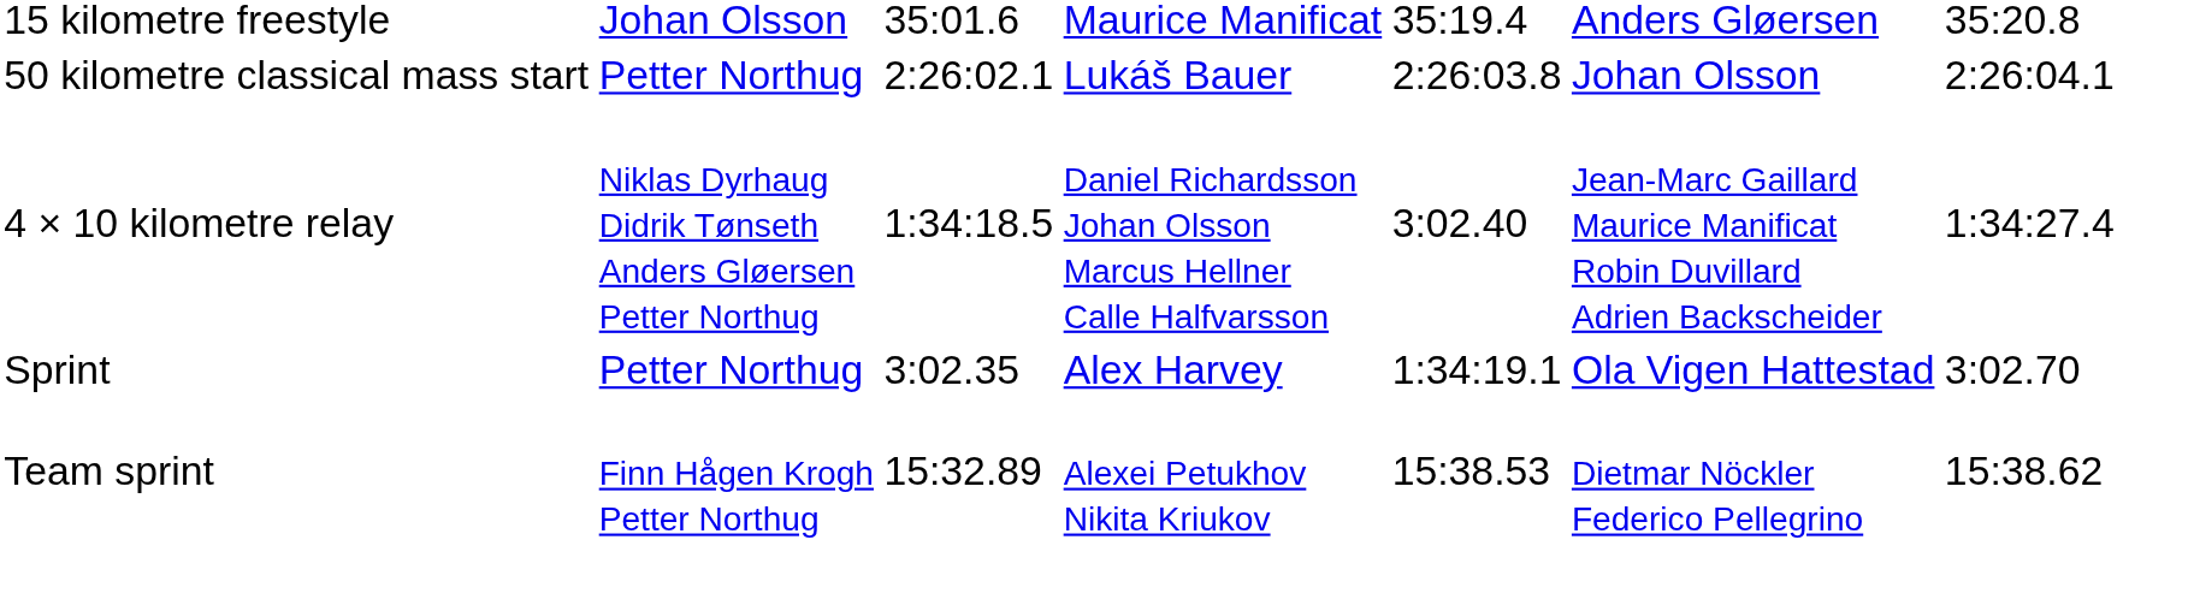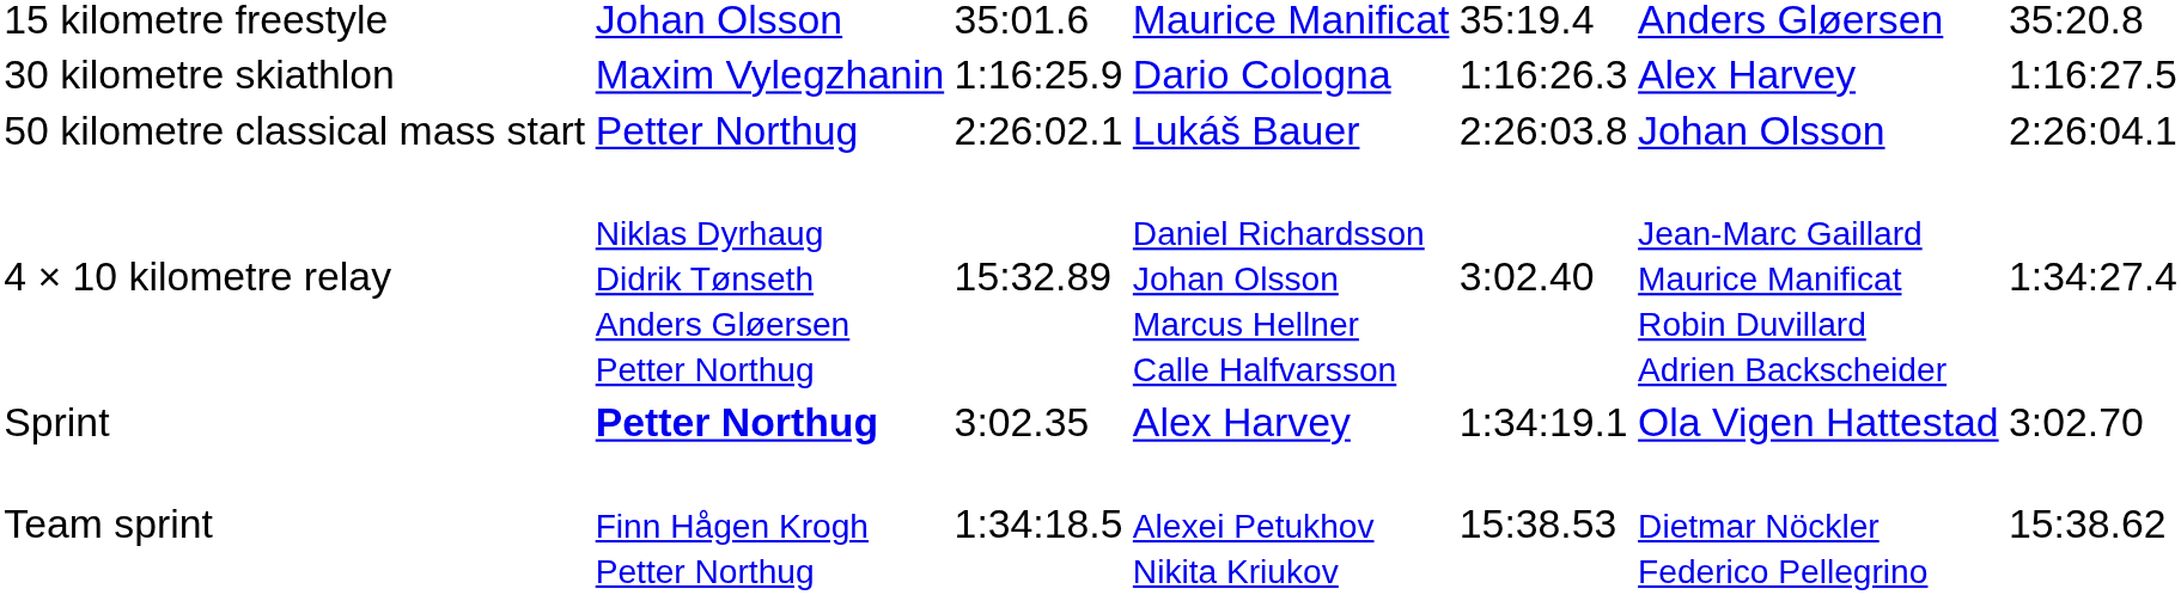 <table>
 <tr>
 <td>15 kilometre freestyle<br></td>
 <td><a href='#'>Johan Olsson</a><br></td>
 <td>35:01.6</td>
 <td><a href='#'>Maurice Manificat</a><br></td>
 <td>35:19.4</td>
 <td><a href='#'>Anders Gløersen</a><br></td>
 <td>35:20.8</td>
+</tr>
+<tr>
+<td>30 kilometre skiathlon<br></td>
+<td><a href='#'>Maxim Vylegzhanin</a><br></td>
+<td>1:16:25.9</td>
+<td><a href='#'>Dario Cologna</a><br></td>
+<td>1:16:26.3</td>
+<td><a href='#'>Alex Harvey</a><br></td>
+<td>1:16:27.5</td>
 </tr>
 <tr>
 <td>50 kilometre classical mass start<br></td>
 <td><a href='#'>Petter Northug</a><br></td>
 <td>2:26:02.1</td>
 <td><a href='#'>Lukáš Bauer</a><br></td>
 <td>2:26:03.8</td>
 <td><a href='#'>Johan Olsson</a><br></td>
 <td>2:26:04.1</td>
 </tr>
 <tr>
 <td>4 × 10 kilometre relay<br></td>
 <td><br><small><a href='#'>Niklas Dyrhaug</a><br><a href='#'>Didrik Tønseth</a><br><a href='#'>Anders Gløersen</a><br><a href='#'>Petter Northug</a></small></td>
-<td>1:34:18.5</td>
+<td>15:32.89</td>
 <td><br><small><a href='#'>Daniel Richardsson</a><br><a href='#'>Johan Olsson</a><br><a href='#'>Marcus Hellner</a><br><a href='#'>Calle Halfvarsson</a></small></td>
 <td>3:02.40</td>
 <td><br><small><a href='#'>Jean-Marc Gaillard</a><br><a href='#'>Maurice Manificat</a><br><a href='#'>Robin Duvillard</a><br><a href='#'>Adrien Backscheider</a></small></td>
 <td>1:34:27.4</td>
 </tr>
 <tr>
 <td>Sprint<br></td>
-<td><a href='#'>Petter Northug</a><br></td>
+<td><strong><a href='#'>Petter Northug</a><br></strong></td>
 <td>3:02.35</td>
 <td><a href='#'>Alex Harvey</a><br></td>
 <td>1:34:19.1</td>
 <td><a href='#'>Ola Vigen Hattestad</a><br></td>
 <td>3:02.70</td>
 </tr>
 <tr>
 <td>Team sprint<br></td>
 <td><br><small><a href='#'>Finn Hågen Krogh</a><br><a href='#'>Petter Northug</a></small></td>
-<td>15:32.89</td>
+<td>1:34:18.5</td>
 <td><br><small><a href='#'>Alexei Petukhov</a><br><a href='#'>Nikita Kriukov</a></small></td>
 <td>15:38.53</td>
 <td><br><small><a href='#'>Dietmar Nöckler</a><br><a href='#'>Federico Pellegrino</a></small></td>
 <td>15:38.62</td>
 </tr>
 </table>
